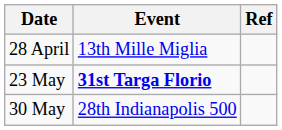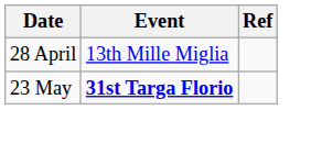 <table class="wikitable" style="font-size: 85%">
 <tr>
 <th>Date</th>
 <th>Event</th>
 <th>Ref</th>
 </tr>
 <tr>
 <td>28 April</td>
 <td><a href='#'>13th Mille Miglia</a></td>
 <td></td>
 </tr>
 <tr>
 <td>23 May</td>
 <td><strong><a href='#'>31st Targa Florio</a></strong></td>
 <td></td>
 </tr>
-<tr>
-<td>30 May</td>
-<td><a href='#'>28th Indianapolis 500</a></td>
-<td></td>
-</tr>
 </table>
